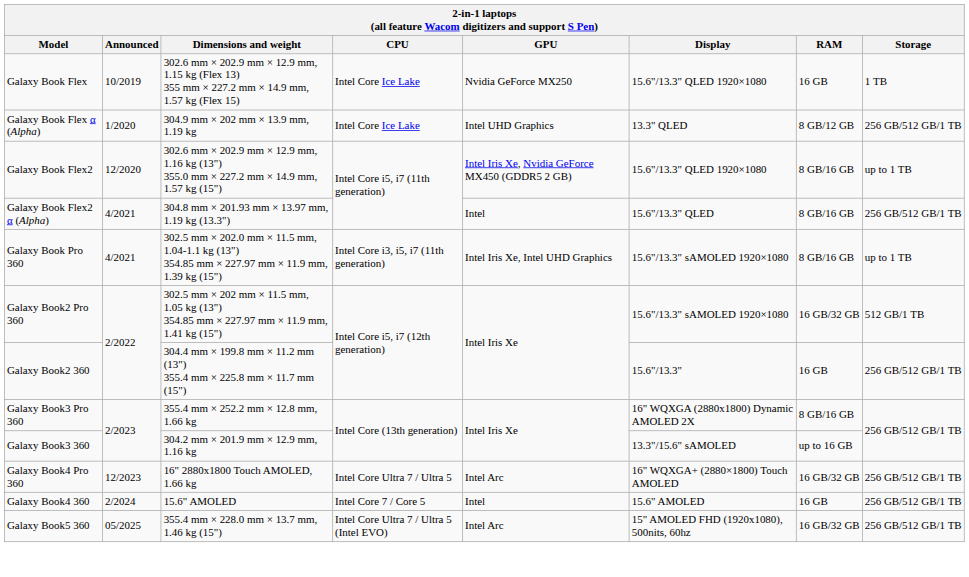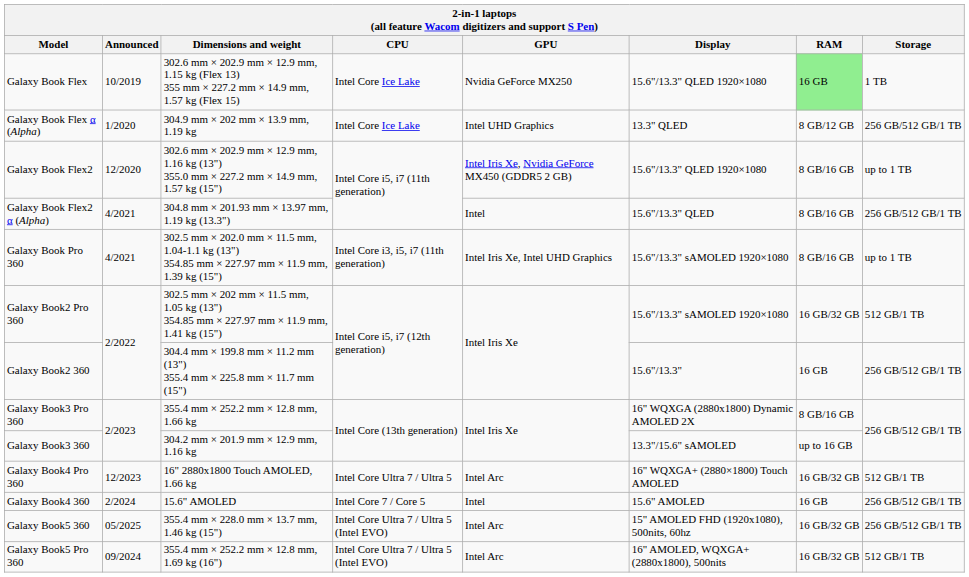 <table class="wikitable mw-collapsible" style="font-size: 90%; width: 100%;">
 <tr>
 <th colspan="8">2-in-1 laptops<br>(all feature <a href='#'>Wacom</a> digitizers and support <a href='#'>S Pen</a>)</th>
 </tr>
 <tr>
 <th>Model</th>
 <th>Announced</th>
 <th>Dimensions and weight</th>
 <th>CPU</th>
 <th>GPU</th>
 <th>Display</th>
 <th>RAM</th>
 <th>Storage</th>
 </tr>
 <tr>
 <td>Galaxy Book Flex</td>
 <td>10/2019</td>
 <td>302.6 mm × 202.9 mm × 12.9 mm, 1.15 kg (Flex 13)<br>355 mm × 227.2 mm × 14.9 mm, 1.57 kg (Flex 15)</td>
 <td>Intel Core <a href='#'>Ice Lake</a></td>
 <td>Nvidia GeForce MX250</td>
 <td>15.6"/13.3" QLED 1920×1080</td>
-<td>16 GB</td>
+<td style="background: lightgreen;">16 GB</td>
 <td>1 TB</td>
 </tr>
 <tr>
 <td>Galaxy Book Flex <a href='#'>α</a> (<em>Alpha</em>)</td>
 <td>1/2020</td>
 <td>304.9 mm × 202 mm × 13.9 mm, 1.19 kg</td>
 <td>Intel Core <a href='#'>Ice Lake</a></td>
 <td>Intel UHD Graphics</td>
 <td>13.3" QLED</td>
 <td>8 GB/12 GB</td>
 <td>256 GB/512 GB/1 TB</td>
 </tr>
 <tr>
 <td>Galaxy Book Flex2</td>
 <td>12/2020</td>
 <td>302.6 mm × 202.9 mm × 12.9 mm, 1.16 kg (13")<br>355.0 mm × 227.2 mm × 14.9 mm, 1.57 kg (15")</td>
 <td rowspan="2">Intel Core i5, i7 (11th generation)</td>
 <td><a href='#'>Intel Iris Xe</a>, <a href='#'>Nvidia GeForce</a> MX450 (GDDR5 2 GB)</td>
 <td>15.6"/13.3" QLED 1920×1080</td>
 <td>8 GB/16 GB</td>
 <td>up to 1 TB</td>
 </tr>
 <tr>
 <td>Galaxy Book Flex2 <a href='#'>α</a> (<em>Alpha</em>)</td>
 <td>4/2021</td>
 <td>304.8 mm × 201.93 mm × 13.97 mm, 1.19 kg (13.3")</td>
 <td>Intel</td>
 <td>15.6"/13.3" QLED</td>
 <td>8 GB/16 GB</td>
 <td>256 GB/512 GB/1 TB</td>
 </tr>
 <tr>
 <td>Galaxy Book Pro 360</td>
 <td>4/2021</td>
 <td>302.5 mm × 202.0 mm × 11.5 mm, 1.04-1.1 kg (13")<br>354.85 mm × 227.97 mm × 11.9 mm, 1.39 kg (15")</td>
 <td>Intel Core i3, i5, i7 (11th generation)</td>
 <td>Intel Iris Xe, Intel UHD Graphics</td>
 <td>15.6"/13.3" sAMOLED 1920×1080</td>
 <td>8 GB/16 GB</td>
 <td>up to 1 TB</td>
 </tr>
 <tr>
 <td>Galaxy Book2 Pro 360</td>
 <td rowspan="2">2/2022</td>
 <td>302.5 mm × 202 mm × 11.5 mm, 1.05 kg (13")<br>354.85 mm × 227.97 mm × 11.9 mm, 1.41 kg (15")</td>
 <td rowspan="2">Intel Core i5, i7 (12th generation)</td>
 <td rowspan="2">Intel Iris Xe</td>
 <td>15.6"/13.3" sAMOLED 1920×1080</td>
 <td>16 GB/32 GB</td>
 <td>512 GB/1 TB</td>
 </tr>
 <tr>
 <td>Galaxy Book2 360</td>
 <td>304.4 mm × 199.8 mm × 11.2 mm (13")<br>355.4 mm × 225.8 mm × 11.7 mm (15")</td>
 <td>15.6"/13.3"</td>
 <td>16 GB</td>
 <td>256 GB/512 GB/1 TB</td>
 </tr>
 <tr>
 <td>Galaxy Book3 Pro 360</td>
 <td rowspan="2">2/2023</td>
 <td>355.4 mm × 252.2 mm × 12.8 mm, 1.66 kg</td>
 <td rowspan="2">Intel Core (13th generation)</td>
 <td rowspan="2">Intel Iris Xe</td>
 <td>16" WQXGA (2880x1800) Dynamic AMOLED 2X</td>
 <td>8 GB/16 GB</td>
 <td rowspan="2">256 GB/512 GB/1 TB</td>
 </tr>
 <tr>
 <td>Galaxy Book3 360</td>
 <td>304.2 mm × 201.9 mm × 12.9 mm, 1.16 kg</td>
 <td>13.3"/15.6" sAMOLED</td>
 <td>up to 16 GB</td>
 </tr>
 <tr>
 <td>Galaxy Book4 Pro 360</td>
 <td>12/2023</td>
 <td>16" 2880x1800 Touch AMOLED, 1.66 kg</td>
 <td>Intel Core Ultra 7 / Ultra 5</td>
 <td>Intel Arc</td>
 <td>16" WQXGA+ (2880×1800) Touch AMOLED</td>
 <td>16 GB/32 GB</td>
-<td>256 GB/512 GB/1 TB</td>
+<td>512 GB/1 TB</td>
 </tr>
 <tr>
 <td>Galaxy Book4 360</td>
 <td>2/2024</td>
 <td>15.6" AMOLED</td>
 <td>Intel Core 7 / Core 5</td>
 <td>Intel</td>
 <td>15.6" AMOLED</td>
 <td>16 GB</td>
 <td>256 GB/512 GB/1 TB</td>
 </tr>
 <tr>
 <td>Galaxy Book5 360</td>
 <td>05/2025</td>
 <td>355.4 mm × 228.0 mm × 13.7 mm, 1.46 kg (15")</td>
 <td>Intel Core Ultra 7 / Ultra 5 (Intel EVO)</td>
 <td>Intel Arc</td>
 <td>15" AMOLED FHD (1920x1080), 500nits, 60hz</td>
 <td>16 GB/32 GB</td>
 <td>256 GB/512 GB/1 TB</td>
 </tr>
+<tr>
+<td>Galaxy Book5 Pro 360</td>
+<td>09/2024</td>
+<td>355.4 mm × 252.2 mm × 12.8 mm, 1.69 kg (16")</td>
+<td>Intel Core Ultra 7 / Ultra 5 (Intel EVO)</td>
+<td>Intel Arc</td>
+<td>16" AMOLED, WQXGA+ (2880x1800), 500nits</td>
+<td>16 GB/32 GB</td>
+<td>512 GB/1 TB</td>
+</tr>
 </table>
